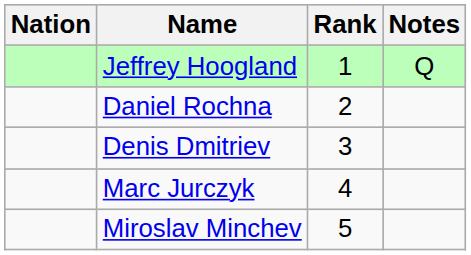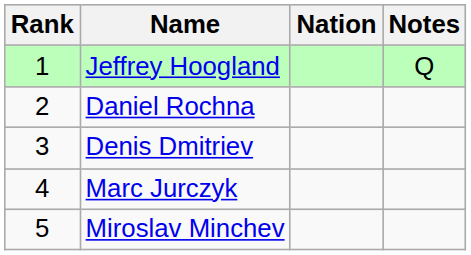 <table class="wikitable sortable" style="text-align:center">
 <tr>
+<th>Rank</th>
+<th>Name</th>
 <th>Nation</th>
-<th>Name</th>
-<th>Rank</th>
 <th>Notes</th>
 </tr>
 <tr bgcolor=bbffbb>
+<td>1</td>
+<td align=left><a href='#'>Jeffrey Hoogland</a></td>
 <td align=left></td>
-<td align=left><a href='#'>Jeffrey Hoogland</a></td>
-<td>1</td>
 <td>Q</td>
 </tr>
 <tr>
+<td>2</td>
+<td align=left><a href='#'>Daniel Rochna</a></td>
 <td align=left></td>
-<td align=left><a href='#'>Daniel Rochna</a></td>
-<td>2</td>
 <td></td>
 </tr>
 <tr>
+<td>3</td>
+<td align=left><a href='#'>Denis Dmitriev</a></td>
 <td align=left></td>
-<td align=left><a href='#'>Denis Dmitriev</a></td>
-<td>3</td>
 <td></td>
 </tr>
 <tr>
+<td>4</td>
+<td align=left><a href='#'>Marc Jurczyk</a></td>
 <td align=left></td>
-<td align=left><a href='#'>Marc Jurczyk</a></td>
-<td>4</td>
 <td></td>
 </tr>
 <tr>
+<td>5</td>
+<td align=left><a href='#'>Miroslav Minchev</a></td>
 <td align=left></td>
-<td align=left><a href='#'>Miroslav Minchev</a></td>
-<td>5</td>
 <td></td>
 </tr>
 </table>
